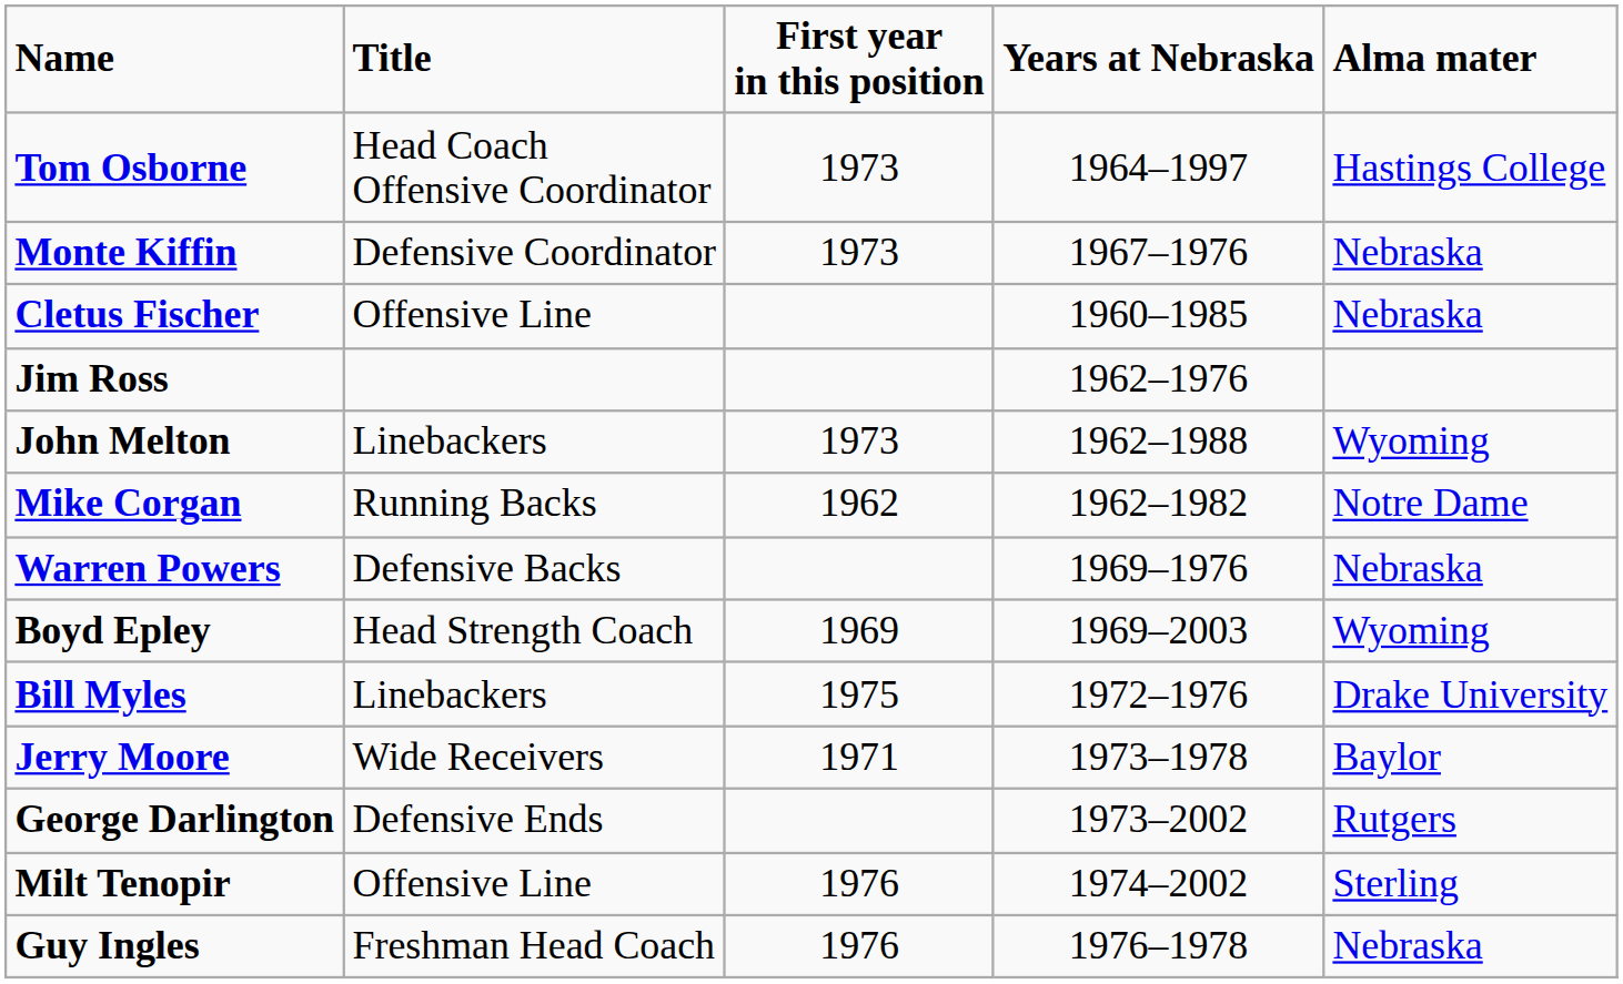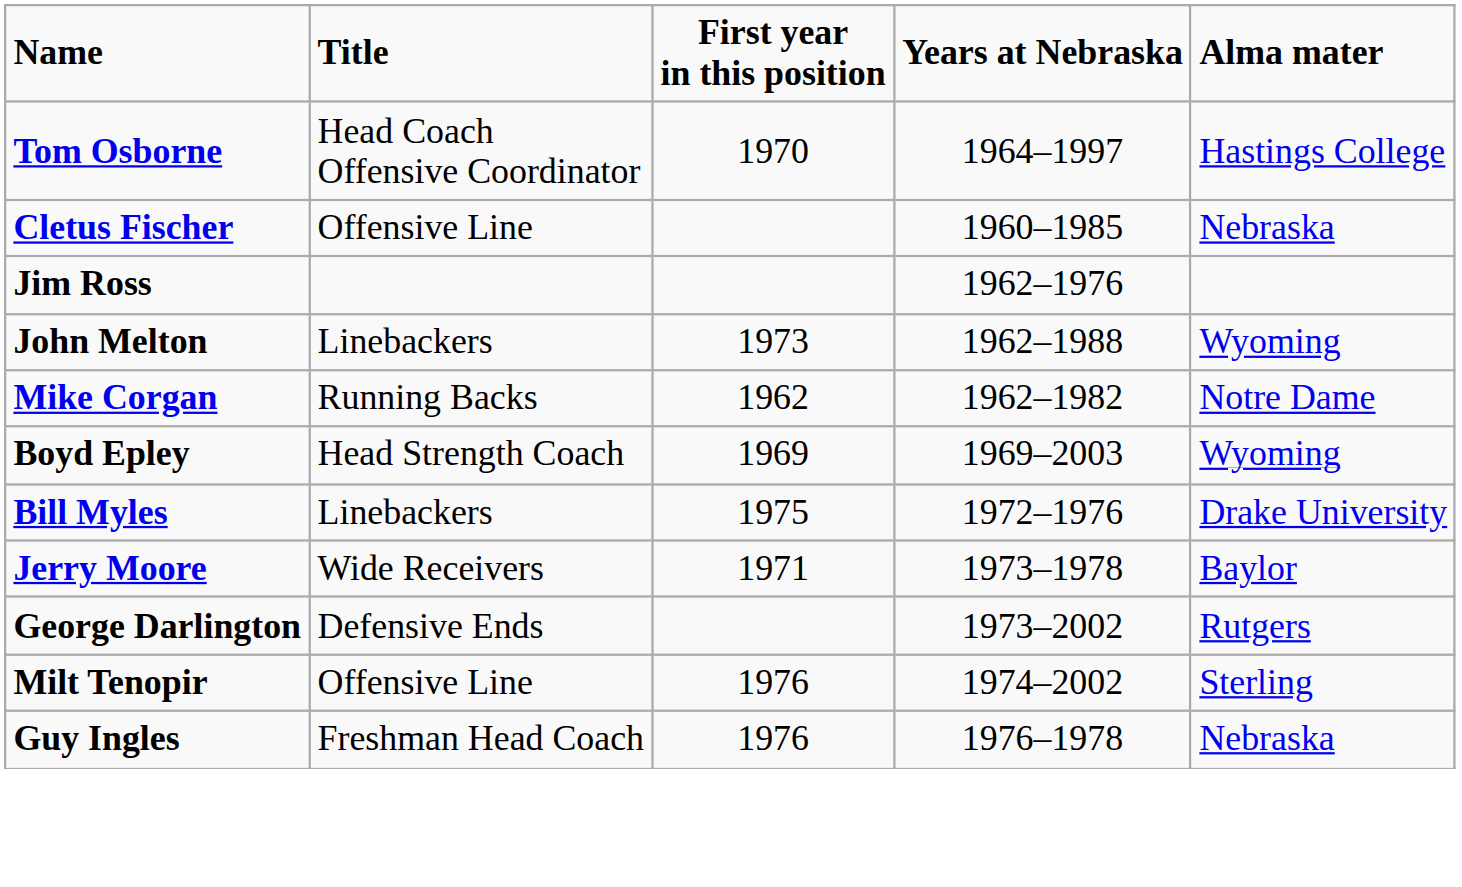 <table class="wikitable">
 <tr>
 <td align="left"><strong>Name</strong></td>
 <td align="left"><strong>Title</strong></td>
 <td align="center"><strong>First year<br>in this position</strong></td>
 <td align="center"><strong>Years at Nebraska</strong></td>
 <td align="left"><strong>Alma mater</strong></td>
 </tr>
 <tr>
 <td><strong><a href='#'>Tom Osborne</a></strong></td>
 <td>Head Coach<br>Offensive Coordinator</td>
-<td align="center">1973</td>
+<td align="center">1970</td>
 <td align="center">1964–1997</td>
 <td><a href='#'>Hastings College</a></td>
-</tr>
-<tr>
-<td><strong><a href='#'>Monte Kiffin</a></strong></td>
-<td>Defensive Coordinator</td>
-<td align="center">1973</td>
-<td align="center">1967–1976</td>
-<td><a href='#'>Nebraska</a></td>
 </tr>
 <tr>
 <td><strong><a href='#'>Cletus Fischer</a></strong></td>
 <td>Offensive Line</td>
 <td align="center"></td>
 <td align="center">1960–1985</td>
 <td><a href='#'>Nebraska</a></td>
 </tr>
 <tr>
 <td><strong>Jim Ross</strong></td>
 <td></td>
 <td align="center"></td>
 <td align="center">1962–1976</td>
 <td></td>
 </tr>
 <tr>
 <td><strong>John Melton</strong></td>
 <td>Linebackers</td>
 <td align="center">1973</td>
 <td align="center">1962–1988</td>
 <td><a href='#'>Wyoming</a></td>
 </tr>
 <tr>
 <td><strong><a href='#'>Mike Corgan</a></strong></td>
 <td>Running Backs</td>
 <td align="center">1962</td>
 <td align="center">1962–1982</td>
 <td><a href='#'>Notre Dame</a></td>
-</tr>
-<tr>
-<td><strong><a href='#'>Warren Powers</a></strong></td>
-<td>Defensive Backs</td>
-<td align="center"></td>
-<td align="center">1969–1976</td>
-<td><a href='#'>Nebraska</a></td>
 </tr>
 <tr>
 <td><strong>Boyd Epley</strong></td>
 <td>Head Strength Coach</td>
 <td align="center">1969</td>
 <td align="center">1969–2003</td>
 <td><a href='#'>Wyoming</a></td>
 </tr>
 <tr>
 <td><strong><a href='#'>Bill Myles</a></strong></td>
 <td>Linebackers</td>
 <td align="center">1975</td>
 <td align="center">1972–1976</td>
 <td><a href='#'>Drake University</a></td>
 </tr>
 <tr>
 <td><strong><a href='#'>Jerry Moore</a></strong></td>
 <td>Wide Receivers</td>
 <td align="center">1971</td>
 <td align="center">1973–1978</td>
 <td><a href='#'>Baylor</a></td>
 </tr>
 <tr>
 <td><strong>George Darlington</strong></td>
 <td>Defensive Ends</td>
 <td align="center"></td>
 <td align="center">1973–2002</td>
 <td><a href='#'>Rutgers</a></td>
 </tr>
 <tr>
 <td><strong>Milt Tenopir</strong></td>
 <td>Offensive Line</td>
 <td align="center">1976</td>
 <td align="center">1974–2002</td>
 <td><a href='#'>Sterling</a></td>
 </tr>
 <tr>
 <td><strong>Guy Ingles</strong></td>
 <td>Freshman Head Coach</td>
 <td align="center">1976</td>
 <td align="center">1976–1978</td>
 <td><a href='#'>Nebraska</a></td>
 </tr>
 </table>
